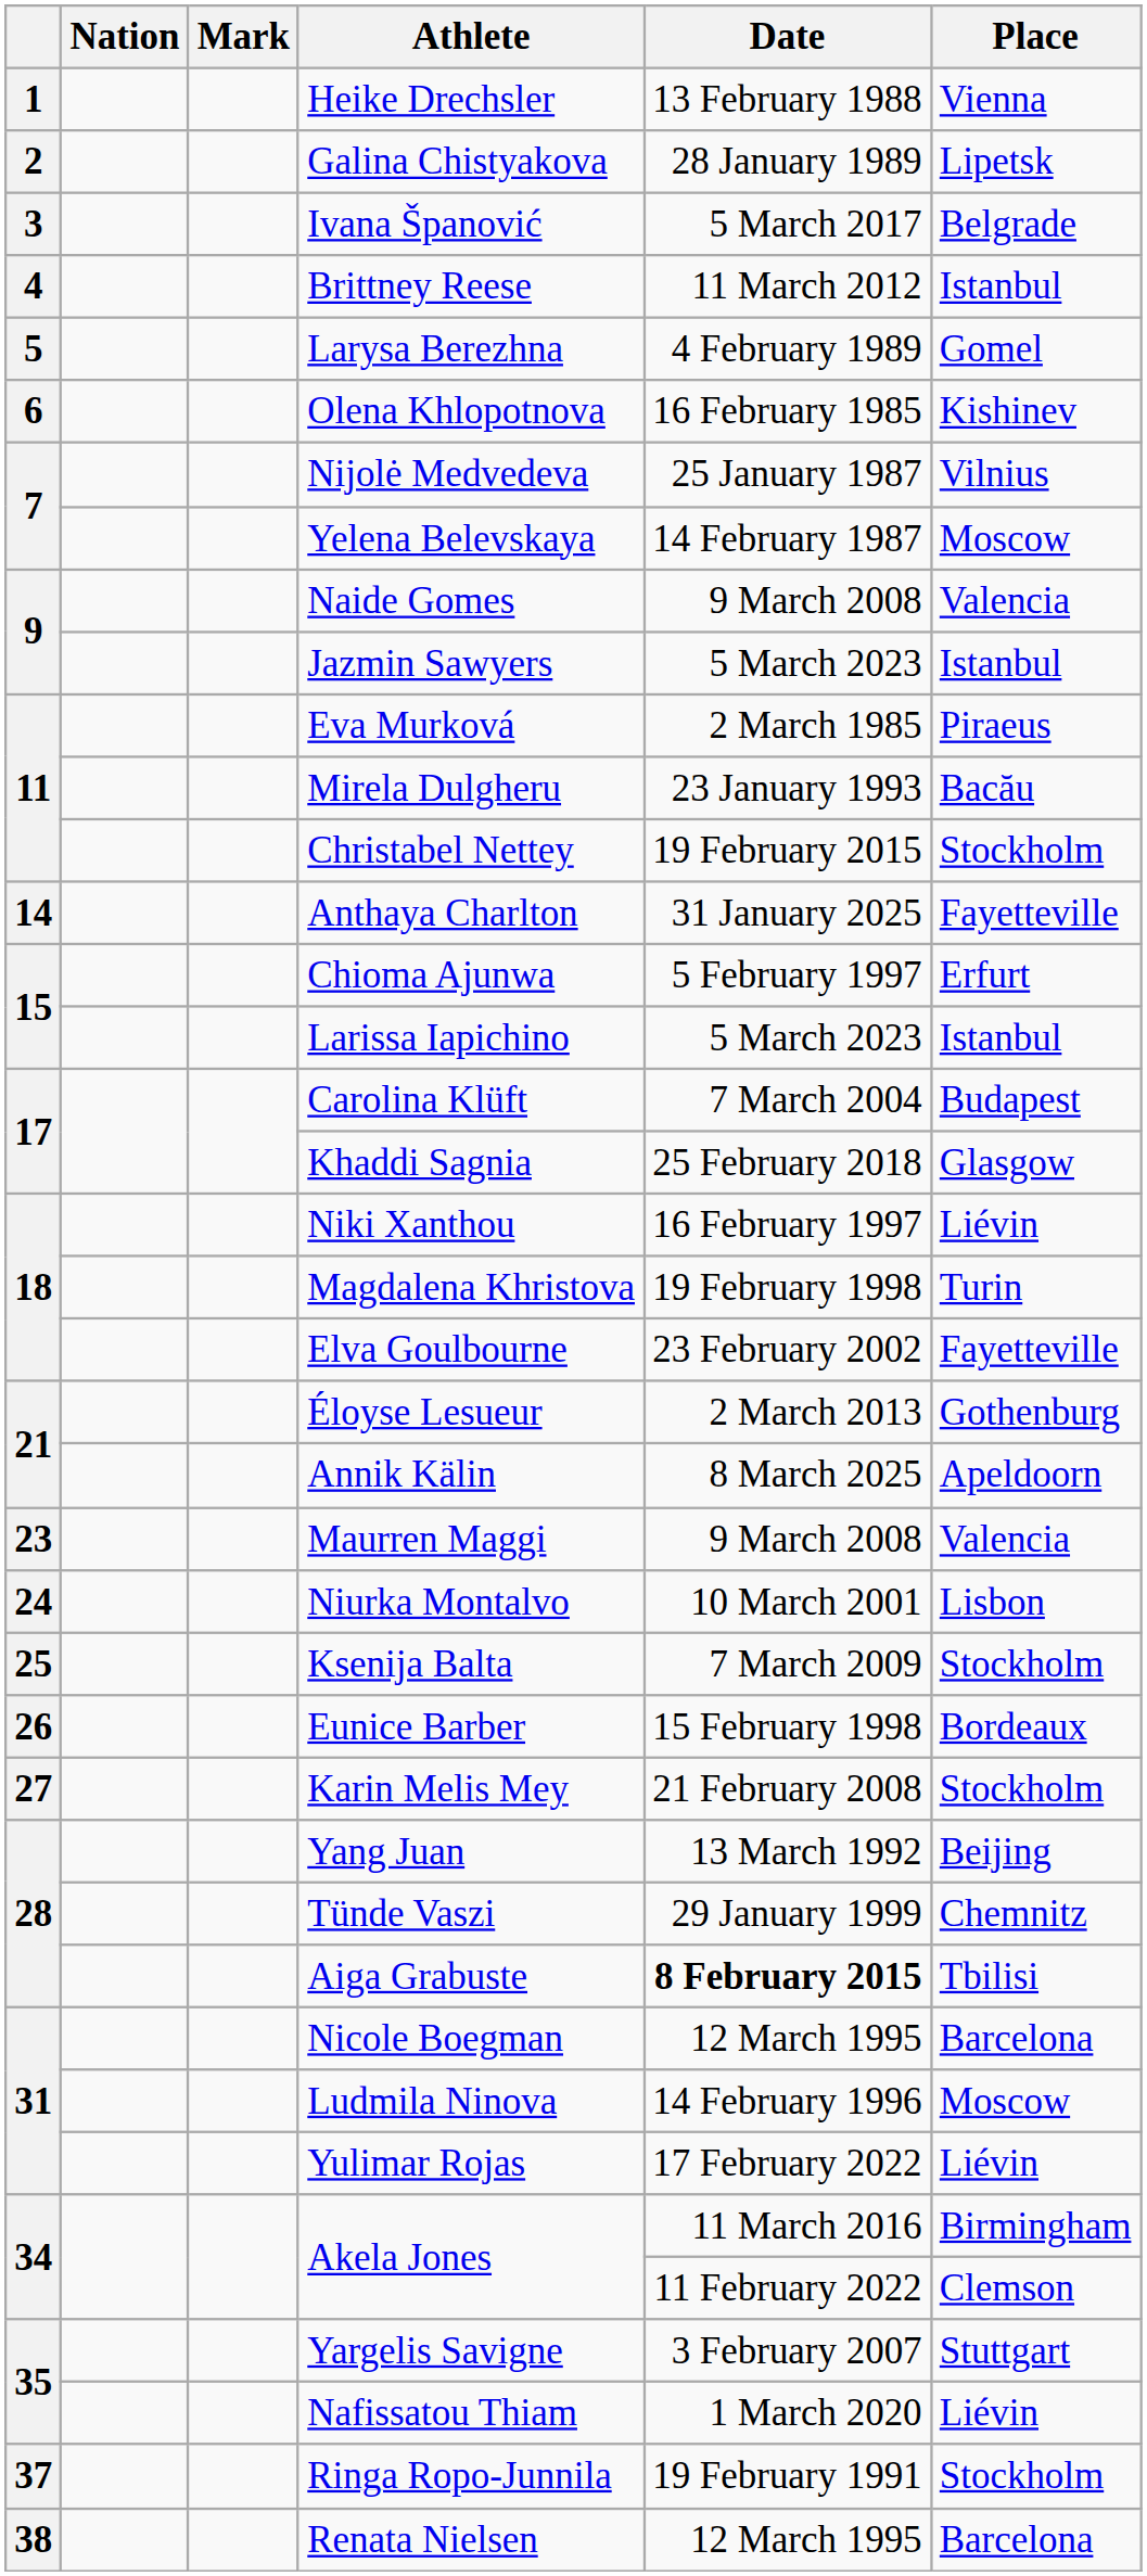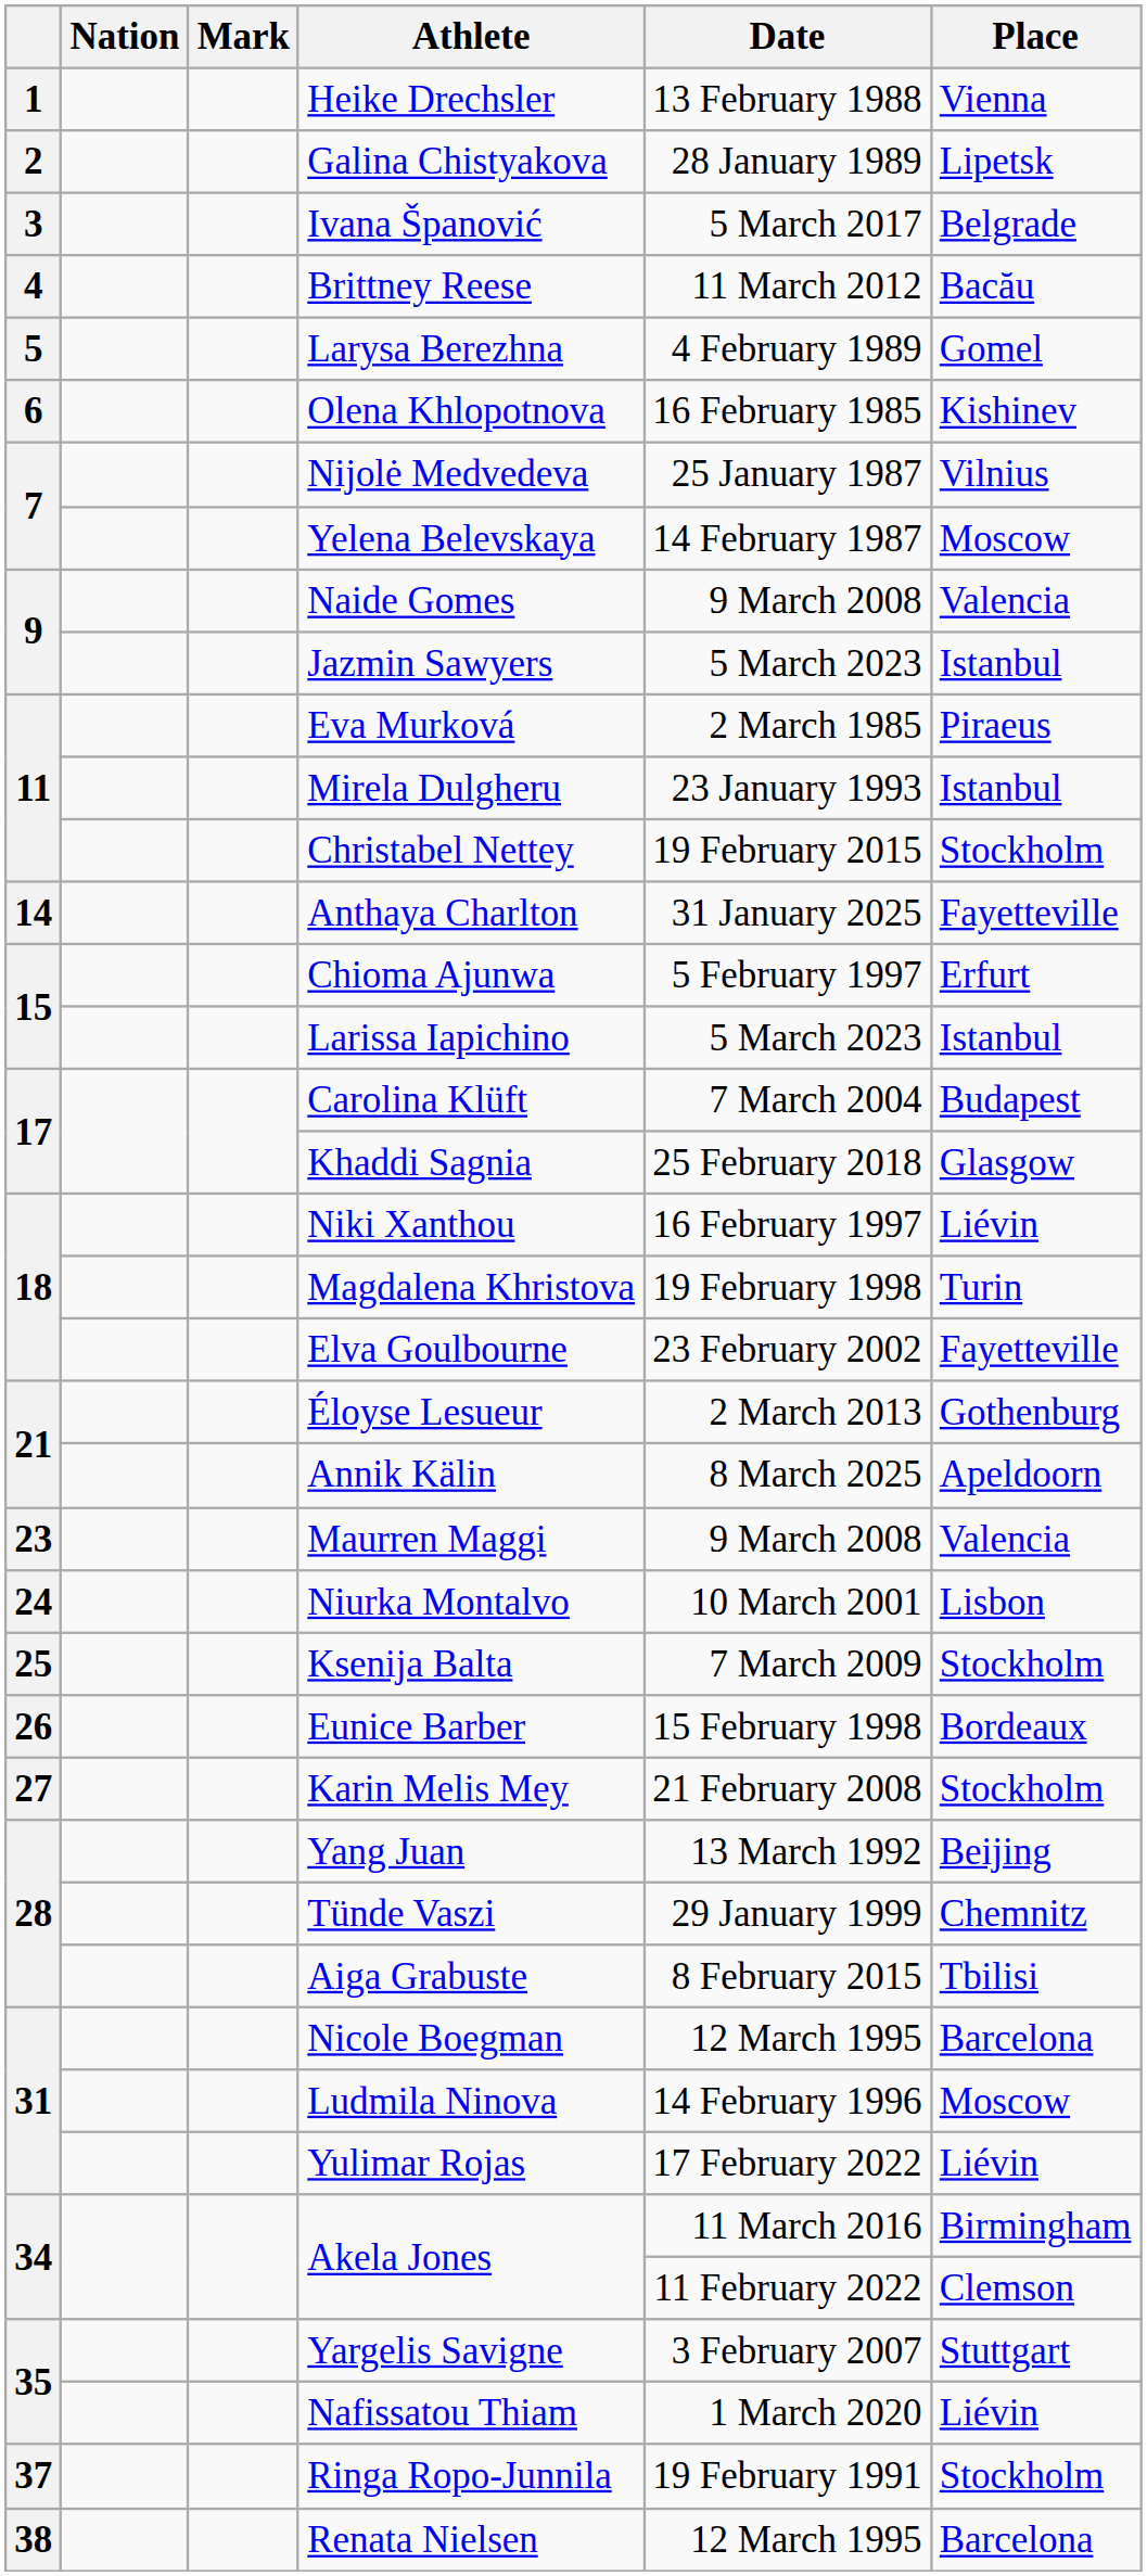 <table class="wikitable sortable sticky-header" style="font-size:95%;">
 <tr>
 <th></th>
 <th>Nation</th>
 <th>Mark</th>
 <th>Athlete</th>
 <th>Date</th>
 <th>Place</th>
 </tr>
 <tr>
 <th>1</th>
 <td></td>
 <td></td>
 <td><a href='#'>Heike Drechsler</a></td>
 <td align="right">13 February 1988</td>
 <td><a href='#'>Vienna</a></td>
 </tr>
 <tr>
 <th>2</th>
 <td></td>
 <td></td>
 <td><a href='#'>Galina Chistyakova</a></td>
 <td align="right">28 January 1989</td>
 <td><a href='#'>Lipetsk</a></td>
 </tr>
 <tr>
 <th>3</th>
 <td></td>
 <td></td>
 <td><a href='#'>Ivana Španović</a></td>
 <td align="right">5 March 2017</td>
 <td><a href='#'>Belgrade</a></td>
 </tr>
 <tr>
 <th>4</th>
 <td></td>
 <td></td>
 <td><a href='#'>Brittney Reese</a></td>
 <td align="right">11 March 2012</td>
-<td><a href='#'>Istanbul</a></td>
+<td><a href='#'>Bacău</a></td>
 </tr>
 <tr>
 <th>5</th>
 <td></td>
 <td></td>
 <td><a href='#'>Larysa Berezhna</a></td>
 <td align="right">4 February 1989</td>
 <td><a href='#'>Gomel</a></td>
 </tr>
 <tr>
 <th>6</th>
 <td></td>
 <td></td>
 <td><a href='#'>Olena Khlopotnova</a></td>
 <td align="right">16 February 1985</td>
 <td><a href='#'>Kishinev</a></td>
 </tr>
 <tr>
 <th rowspan=2>7</th>
 <td></td>
 <td></td>
 <td><a href='#'>Nijolė Medvedeva</a></td>
 <td align="right">25 January 1987</td>
 <td><a href='#'>Vilnius</a></td>
 </tr>
 <tr>
 <td></td>
 <td></td>
 <td><a href='#'>Yelena Belevskaya</a></td>
 <td align="right">14 February 1987</td>
 <td><a href='#'>Moscow</a></td>
 </tr>
 <tr>
 <th rowspan=2>9</th>
 <td></td>
 <td></td>
 <td><a href='#'>Naide Gomes</a></td>
 <td align="right">9 March 2008</td>
 <td><a href='#'>Valencia</a></td>
 </tr>
 <tr>
 <td></td>
 <td></td>
 <td><a href='#'>Jazmin Sawyers</a></td>
 <td align="right">5 March 2023</td>
 <td><a href='#'>Istanbul</a></td>
 </tr>
 <tr>
 <th rowspan=3>11</th>
 <td></td>
 <td></td>
 <td><a href='#'>Eva Murková</a></td>
 <td align="right">2 March 1985</td>
 <td><a href='#'>Piraeus</a></td>
 </tr>
 <tr>
 <td></td>
 <td></td>
 <td><a href='#'>Mirela Dulgheru</a></td>
 <td align="right">23 January 1993</td>
-<td><a href='#'>Bacău</a></td>
+<td><a href='#'>Istanbul</a></td>
 </tr>
 <tr>
 <td></td>
 <td></td>
 <td><a href='#'>Christabel Nettey</a></td>
 <td align="right">19 February 2015</td>
 <td><a href='#'>Stockholm</a></td>
 </tr>
 <tr>
 <th>14</th>
 <td></td>
 <td></td>
 <td><a href='#'>Anthaya Charlton</a></td>
 <td align="right">31 January 2025</td>
 <td><a href='#'>Fayetteville</a></td>
 </tr>
 <tr>
 <th rowspan=2>15</th>
 <td></td>
 <td></td>
 <td><a href='#'>Chioma Ajunwa</a></td>
 <td align="right">5 February 1997</td>
 <td><a href='#'>Erfurt</a></td>
 </tr>
 <tr>
 <td></td>
 <td></td>
 <td><a href='#'>Larissa Iapichino</a></td>
 <td align="right">5 March 2023</td>
 <td><a href='#'>Istanbul</a></td>
 </tr>
 <tr>
 <th rowspan=2>17</th>
 <td rowspan=2></td>
 <td rowspan=2></td>
 <td><a href='#'>Carolina Klüft</a></td>
 <td align="right">7 March 2004</td>
 <td><a href='#'>Budapest</a></td>
 </tr>
 <tr>
 <td><a href='#'>Khaddi Sagnia</a></td>
 <td align="right">25 February 2018</td>
 <td><a href='#'>Glasgow</a></td>
 </tr>
 <tr>
 <th rowspan=3>18</th>
 <td></td>
 <td></td>
 <td><a href='#'>Niki Xanthou</a></td>
 <td align="right">16 February 1997</td>
 <td><a href='#'>Liévin</a></td>
 </tr>
 <tr>
 <td></td>
 <td></td>
 <td><a href='#'>Magdalena Khristova</a></td>
 <td align="right">19 February 1998</td>
 <td><a href='#'>Turin</a></td>
 </tr>
 <tr>
 <td></td>
 <td></td>
 <td><a href='#'>Elva Goulbourne</a></td>
 <td align="right">23 February 2002</td>
 <td><a href='#'>Fayetteville</a></td>
 </tr>
 <tr>
 <th rowspan=2>21</th>
 <td></td>
 <td></td>
 <td><a href='#'>Éloyse Lesueur</a></td>
 <td align="right">2 March 2013</td>
 <td><a href='#'>Gothenburg</a></td>
 </tr>
 <tr>
 <td></td>
 <td></td>
 <td><a href='#'>Annik Kälin</a></td>
 <td align="right">8 March 2025</td>
 <td><a href='#'>Apeldoorn</a></td>
 </tr>
 <tr>
 <th>23</th>
 <td></td>
 <td></td>
 <td><a href='#'>Maurren Maggi</a></td>
 <td align="right">9 March 2008</td>
 <td><a href='#'>Valencia</a></td>
 </tr>
 <tr>
 <th>24</th>
 <td></td>
 <td></td>
 <td><a href='#'>Niurka Montalvo</a></td>
 <td align="right">10 March 2001</td>
 <td><a href='#'>Lisbon</a></td>
 </tr>
 <tr>
 <th>25</th>
 <td></td>
 <td></td>
 <td><a href='#'>Ksenija Balta</a></td>
 <td align="right">7 March 2009</td>
 <td><a href='#'>Stockholm</a></td>
 </tr>
 <tr>
 <th>26</th>
 <td></td>
 <td></td>
 <td><a href='#'>Eunice Barber</a></td>
 <td align="right">15 February 1998</td>
 <td><a href='#'>Bordeaux</a></td>
 </tr>
 <tr>
 <th>27</th>
 <td></td>
 <td></td>
 <td><a href='#'>Karin Melis Mey</a></td>
 <td align="right">21 February 2008</td>
 <td><a href='#'>Stockholm</a></td>
 </tr>
 <tr>
 <th rowspan=3>28</th>
 <td></td>
 <td></td>
 <td><a href='#'>Yang Juan</a></td>
 <td align="right">13 March 1992</td>
 <td><a href='#'>Beijing</a></td>
 </tr>
 <tr>
 <td></td>
 <td></td>
 <td><a href='#'>Tünde Vaszi</a></td>
 <td align="right">29 January 1999</td>
 <td><a href='#'>Chemnitz</a></td>
 </tr>
 <tr>
 <td></td>
 <td></td>
 <td><a href='#'>Aiga Grabuste</a></td>
-<td align="right"><strong>8 February 2015</strong></td>
+<td align="right">8 February 2015</td>
 <td><a href='#'>Tbilisi</a></td>
 </tr>
 <tr>
 <th rowspan=3>31</th>
 <td></td>
 <td></td>
 <td><a href='#'>Nicole Boegman</a></td>
 <td align="right">12 March 1995</td>
 <td><a href='#'>Barcelona</a></td>
 </tr>
 <tr>
 <td></td>
 <td></td>
 <td><a href='#'>Ludmila Ninova</a></td>
 <td align="right">14 February 1996</td>
 <td><a href='#'>Moscow</a></td>
 </tr>
 <tr>
 <td></td>
 <td></td>
 <td><a href='#'>Yulimar Rojas</a></td>
 <td align="right">17 February 2022</td>
 <td><a href='#'>Liévin</a></td>
 </tr>
 <tr>
 <th rowspan=2>34</th>
 <td rowspan=2></td>
 <td rowspan=2></td>
 <td rowspan=2><a href='#'>Akela Jones</a></td>
 <td align="right">11 March 2016</td>
 <td><a href='#'>Birmingham</a></td>
 </tr>
 <tr>
 <td align="right">11 February 2022</td>
 <td><a href='#'>Clemson</a></td>
 </tr>
 <tr>
 <th rowspan=2>35</th>
 <td></td>
 <td></td>
 <td><a href='#'>Yargelis Savigne</a></td>
 <td align="right">3 February 2007</td>
 <td><a href='#'>Stuttgart</a></td>
 </tr>
 <tr>
 <td></td>
 <td></td>
 <td><a href='#'>Nafissatou Thiam</a></td>
 <td align="right">1 March 2020</td>
 <td><a href='#'>Liévin</a></td>
 </tr>
 <tr>
 <th>37</th>
 <td></td>
 <td></td>
 <td><a href='#'>Ringa Ropo-Junnila</a></td>
 <td align="right">19 February 1991</td>
 <td><a href='#'>Stockholm</a></td>
 </tr>
 <tr>
 <th>38</th>
 <td></td>
 <td></td>
 <td><a href='#'>Renata Nielsen</a></td>
 <td align="right">12 March 1995</td>
 <td><a href='#'>Barcelona</a></td>
 </tr>
 </table>
